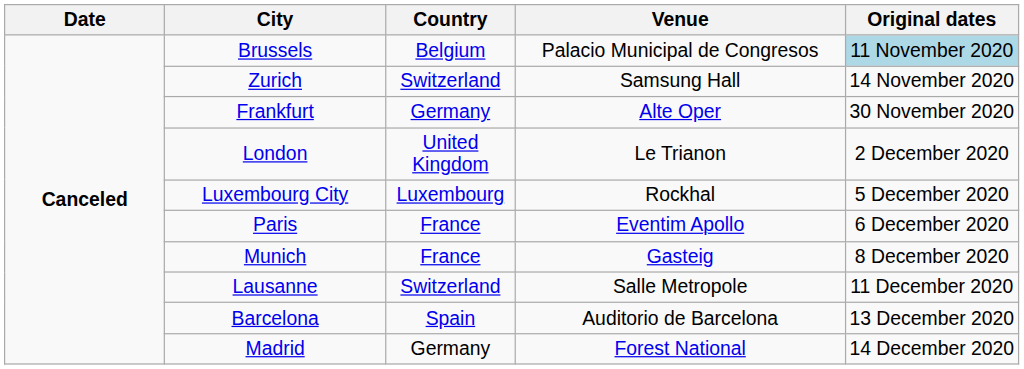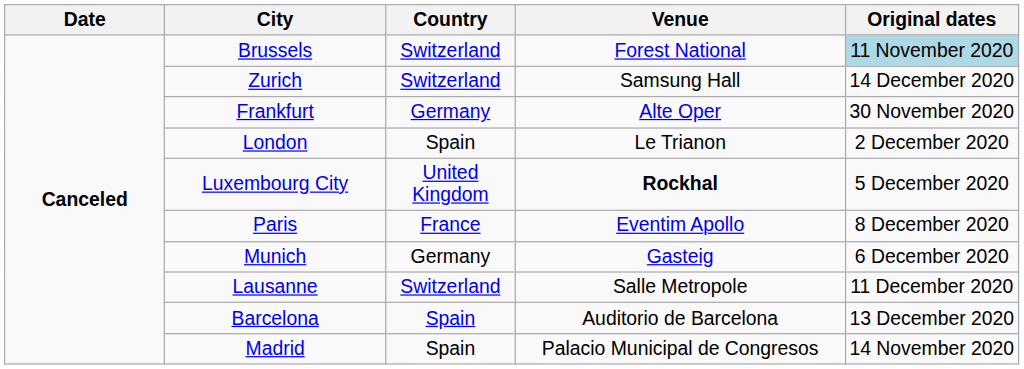 <table class="wikitable" style="text-align:center;">
 <tr>
 <th style="width:125px;">Date</th>
 <th style="width:175px;">City</th>
 <th style="width:100px;">Country</th>
 <th style="width:265px;">Venue</th>
 <th>Original dates</th>
 </tr>
 <tr>
 <td rowspan="10"><strong>Canceled</strong></td>
 <td><a href='#'>Brussels</a></td>
-<td><a href='#'>Belgium</a></td>
-<td>Palacio Municipal de Congresos</td>
+<td><a href='#'>Switzerland</a></td>
+<td><a href='#'>Forest National</a></td>
 <td style="background: lightblue;">11 November 2020</td>
 </tr>
 <tr>
 <td><a href='#'>Zurich</a></td>
 <td><a href='#'>Switzerland</a></td>
 <td>Samsung Hall</td>
-<td>14 November 2020</td>
+<td>14 December 2020</td>
 </tr>
 <tr>
 <td><a href='#'>Frankfurt</a></td>
 <td><a href='#'>Germany</a></td>
 <td><a href='#'>Alte Oper</a></td>
 <td>30 November 2020</td>
 </tr>
 <tr>
 <td><a href='#'>London</a></td>
-<td><a href='#'>United Kingdom</a></td>
+<td>Spain</td>
 <td>Le Trianon</td>
 <td>2 December 2020</td>
 </tr>
 <tr>
 <td><a href='#'>Luxembourg City</a></td>
-<td><a href='#'>Luxembourg</a></td>
-<td>Rockhal</td>
+<td><a href='#'>United Kingdom</a></td>
+<td><strong>Rockhal</strong></td>
 <td>5 December 2020</td>
 </tr>
 <tr>
 <td><a href='#'>Paris</a></td>
 <td><a href='#'>France</a></td>
 <td><a href='#'>Eventim Apollo</a></td>
-<td>6 December 2020</td>
+<td>8 December 2020</td>
 </tr>
 <tr>
 <td><a href='#'>Munich</a></td>
-<td><a href='#'>France</a></td>
+<td>Germany</td>
 <td><a href='#'>Gasteig</a></td>
-<td>8 December 2020</td>
+<td>6 December 2020</td>
 </tr>
 <tr>
 <td><a href='#'>Lausanne</a></td>
 <td><a href='#'>Switzerland</a></td>
 <td>Salle Metropole</td>
 <td>11 December 2020</td>
 </tr>
 <tr>
 <td><a href='#'>Barcelona</a></td>
 <td><a href='#'>Spain</a></td>
 <td>Auditorio de Barcelona</td>
 <td>13 December 2020</td>
 </tr>
 <tr>
 <td><a href='#'>Madrid</a></td>
-<td>Germany</td>
-<td><a href='#'>Forest National</a></td>
-<td>14 December 2020</td>
+<td>Spain</td>
+<td>Palacio Municipal de Congresos</td>
+<td>14 November 2020</td>
 </tr>
 </table>
